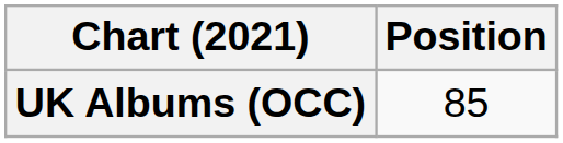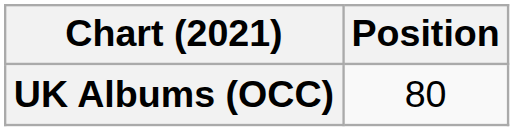 <table class="wikitable plainrowheaders" style="text-align:center">
 <tr>
 <th scope="col">Chart (2021)</th>
 <th scope="col">Position</th>
 </tr>
 <tr>
 <th scope="row">UK Albums (OCC)</th>
-<td>85</td>
+<td>80</td>
 </tr>
 </table>
